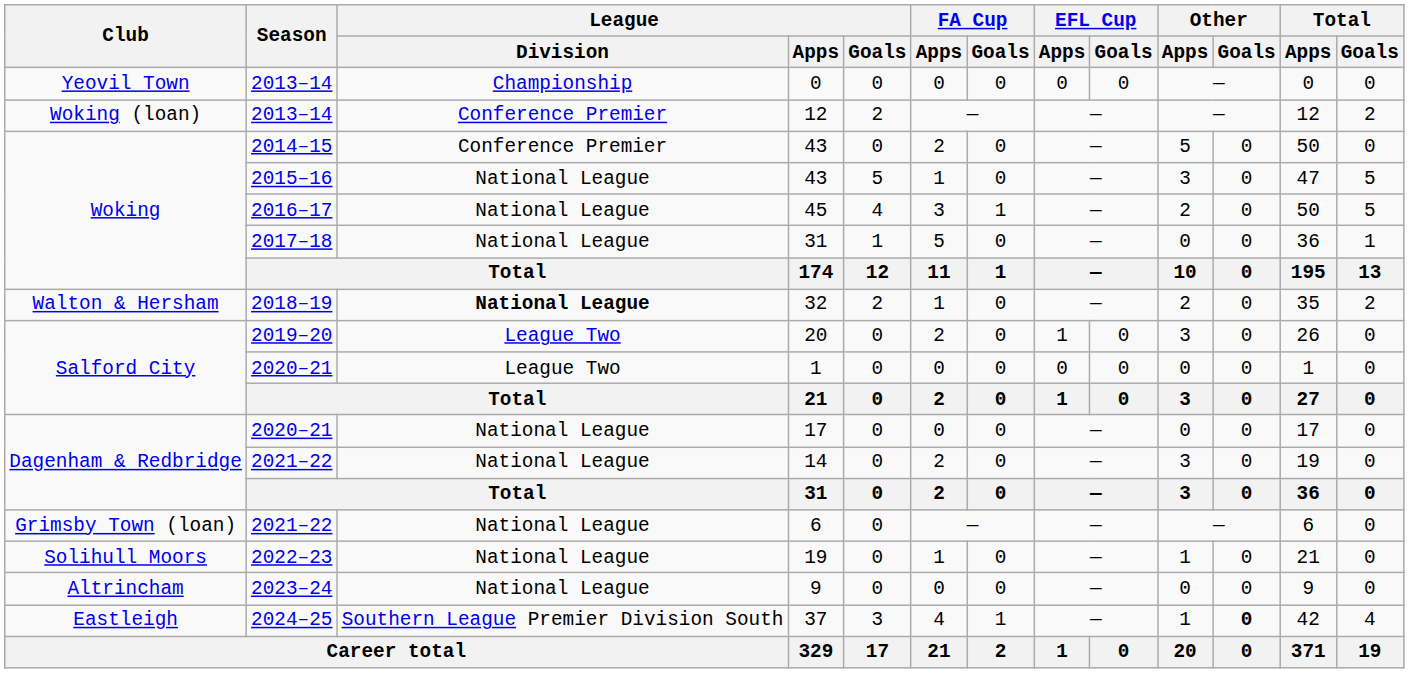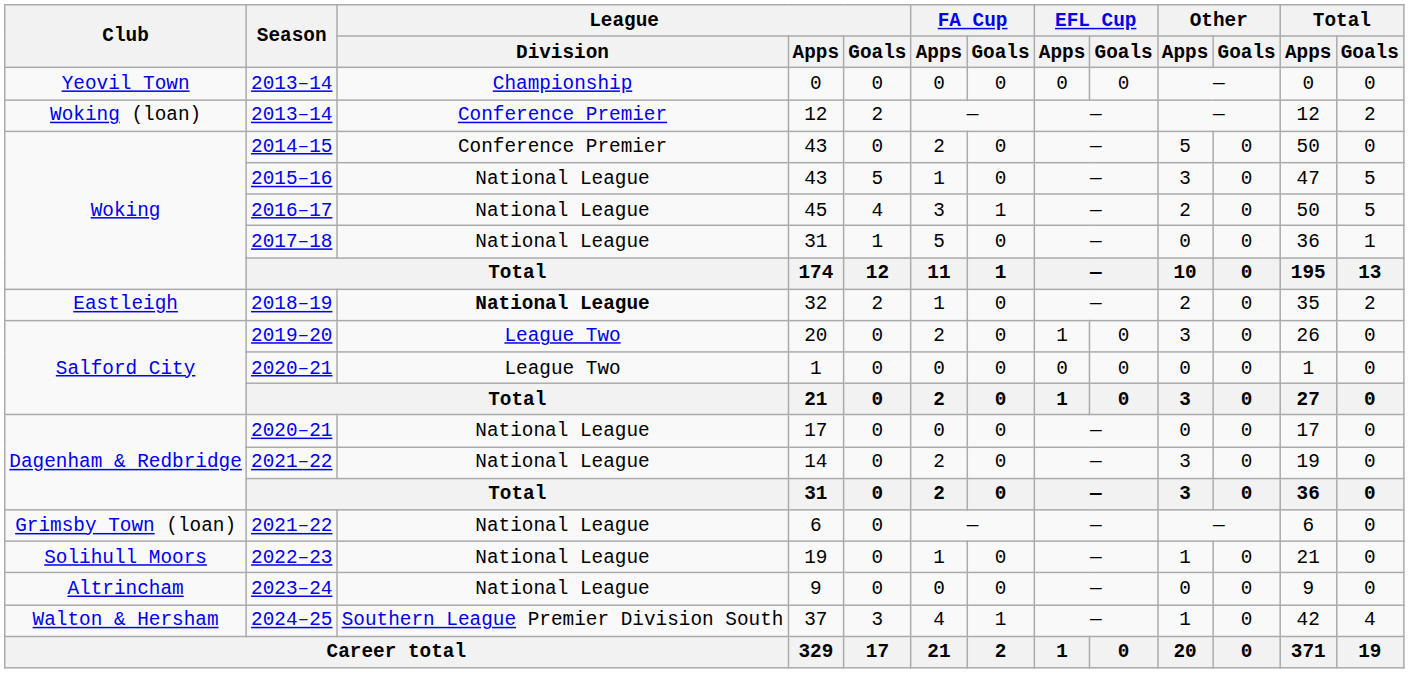 <table class=wikitable style=text-align:center>
 <tr>
 <th rowspan=2>Club</th>
 <th rowspan=2>Season</th>
 <th colspan=3>League</th>
 <th colspan=2><a href='#'>FA Cup</a></th>
 <th colspan=2><a href='#'>EFL Cup</a></th>
 <th colspan=2>Other</th>
 <th colspan=2>Total</th>
 </tr>
 <tr>
 <th>Division</th>
 <th>Apps</th>
 <th>Goals</th>
 <th>Apps</th>
 <th>Goals</th>
 <th>Apps</th>
 <th>Goals</th>
 <th>Apps</th>
 <th>Goals</th>
 <th>Apps</th>
 <th>Goals</th>
 </tr>
 <tr>
 <td><a href='#'>Yeovil Town</a></td>
 <td><a href='#'>2013–14</a></td>
 <td><a href='#'>Championship</a></td>
 <td>0</td>
 <td>0</td>
 <td>0</td>
 <td>0</td>
 <td>0</td>
 <td>0</td>
 <td colspan=2>—</td>
 <td>0</td>
 <td>0</td>
 </tr>
 <tr>
 <td><a href='#'>Woking</a> (loan)</td>
 <td><a href='#'>2013–14</a></td>
 <td><a href='#'>Conference Premier</a></td>
 <td>12</td>
 <td>2</td>
 <td colspan=2>—</td>
 <td colspan=2>—</td>
 <td colspan=2>—</td>
 <td>12</td>
 <td>2</td>
 </tr>
 <tr>
 <td rowspan=5><a href='#'>Woking</a></td>
 <td><a href='#'>2014–15</a></td>
 <td>Conference Premier</td>
 <td>43</td>
 <td>0</td>
 <td>2</td>
 <td>0</td>
 <td colspan=2>—</td>
 <td>5</td>
 <td>0</td>
 <td>50</td>
 <td>0</td>
 </tr>
 <tr>
 <td><a href='#'>2015–16</a></td>
 <td>National League</td>
 <td>43</td>
 <td>5</td>
 <td>1</td>
 <td>0</td>
 <td colspan=2>—</td>
 <td>3</td>
 <td>0</td>
 <td>47</td>
 <td>5</td>
 </tr>
 <tr>
 <td><a href='#'>2016–17</a></td>
 <td>National League</td>
 <td>45</td>
 <td>4</td>
 <td>3</td>
 <td>1</td>
 <td colspan=2>—</td>
 <td>2</td>
 <td>0</td>
 <td>50</td>
 <td>5</td>
 </tr>
 <tr>
 <td><a href='#'>2017–18</a></td>
 <td>National League</td>
 <td>31</td>
 <td>1</td>
 <td>5</td>
 <td>0</td>
 <td colspan=2>—</td>
 <td>0</td>
 <td>0</td>
 <td>36</td>
 <td>1</td>
 </tr>
 <tr>
 <th colspan=2>Total</th>
 <th>174</th>
 <th>12</th>
 <th>11</th>
 <th>1</th>
 <th colspan=2>—</th>
 <th>10</th>
 <th>0</th>
 <th>195</th>
 <th>13</th>
 </tr>
 <tr>
-<td><a href='#'>Walton & Hersham</a></td>
+<td><a href='#'>Eastleigh</a></td>
 <td><a href='#'>2018–19</a></td>
 <td><strong>National League</strong></td>
 <td>32</td>
 <td>2</td>
 <td>1</td>
 <td>0</td>
 <td colspan=2>—</td>
 <td>2</td>
 <td>0</td>
 <td>35</td>
 <td>2</td>
 </tr>
 <tr>
 <td rowspan=3><a href='#'>Salford City</a></td>
 <td><a href='#'>2019–20</a></td>
 <td><a href='#'>League Two</a></td>
 <td>20</td>
 <td>0</td>
 <td>2</td>
 <td>0</td>
 <td>1</td>
 <td>0</td>
 <td>3</td>
 <td>0</td>
 <td>26</td>
 <td>0</td>
 </tr>
 <tr>
 <td><a href='#'>2020–21</a></td>
 <td>League Two</td>
 <td>1</td>
 <td>0</td>
 <td>0</td>
 <td>0</td>
 <td>0</td>
 <td>0</td>
 <td>0</td>
 <td>0</td>
 <td>1</td>
 <td>0</td>
 </tr>
 <tr>
 <th colspan=2>Total</th>
 <th>21</th>
 <th>0</th>
 <th>2</th>
 <th>0</th>
 <th>1</th>
 <th>0</th>
 <th>3</th>
 <th>0</th>
 <th>27</th>
 <th>0</th>
 </tr>
 <tr>
 <td rowspan=3><a href='#'>Dagenham & Redbridge</a></td>
 <td><a href='#'>2020–21</a></td>
 <td>National League</td>
 <td>17</td>
 <td>0</td>
 <td>0</td>
 <td>0</td>
 <td colspan=2>—</td>
 <td>0</td>
 <td>0</td>
 <td>17</td>
 <td>0</td>
 </tr>
 <tr>
 <td><a href='#'>2021–22</a></td>
 <td>National League</td>
 <td>14</td>
 <td>0</td>
 <td>2</td>
 <td>0</td>
 <td colspan=2>—</td>
 <td>3</td>
 <td>0</td>
 <td>19</td>
 <td>0</td>
 </tr>
 <tr>
 <th colspan=2>Total</th>
 <th>31</th>
 <th>0</th>
 <th>2</th>
 <th>0</th>
 <th colspan=2>—</th>
 <th>3</th>
 <th>0</th>
 <th>36</th>
 <th>0</th>
 </tr>
 <tr>
 <td><a href='#'>Grimsby Town</a> (loan)</td>
 <td><a href='#'>2021–22</a></td>
 <td>National League</td>
 <td>6</td>
 <td>0</td>
 <td colspan=2>—</td>
 <td colspan=2>—</td>
 <td colspan=2>—</td>
 <td>6</td>
 <td>0</td>
 </tr>
 <tr>
 <td><a href='#'>Solihull Moors</a></td>
 <td><a href='#'>2022–23</a></td>
 <td>National League</td>
 <td>19</td>
 <td>0</td>
 <td>1</td>
 <td>0</td>
 <td colspan="2">—</td>
 <td>1</td>
 <td>0</td>
 <td>21</td>
 <td>0</td>
 </tr>
 <tr>
 <td><a href='#'>Altrincham</a></td>
 <td><a href='#'>2023–24</a></td>
 <td>National League</td>
 <td>9</td>
 <td>0</td>
 <td>0</td>
 <td>0</td>
 <td colspan="2">—</td>
 <td>0</td>
 <td>0</td>
 <td>9</td>
 <td>0</td>
 </tr>
 <tr>
-<td><a href='#'>Eastleigh</a></td>
+<td><a href='#'>Walton & Hersham</a></td>
 <td><a href='#'>2024–25</a></td>
 <td><a href='#'>Southern League</a> Premier Division South</td>
 <td>37</td>
 <td>3</td>
 <td>4</td>
 <td>1</td>
 <td colspan="2">—</td>
 <td>1</td>
-<td><strong>0</strong></td>
+<td>0</td>
 <td>42</td>
 <td>4</td>
 </tr>
 <tr>
 <th colspan=3>Career total</th>
 <th>329</th>
 <th>17</th>
 <th>21</th>
 <th>2</th>
 <th>1</th>
 <th>0</th>
 <th>20</th>
 <th>0</th>
 <th>371</th>
 <th>19</th>
 </tr>
 </table>
